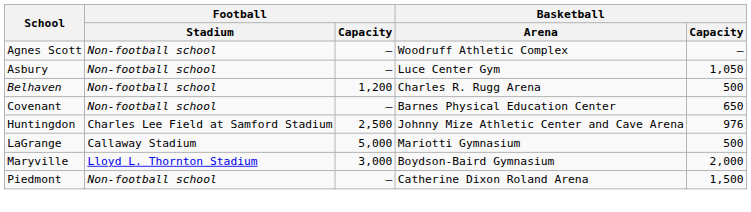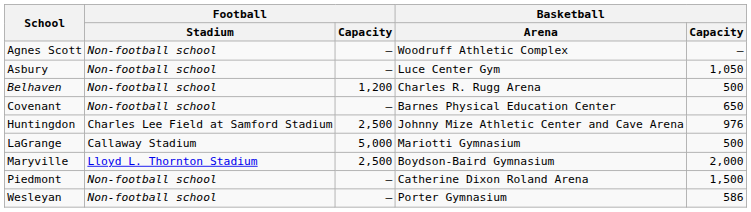 <table class="wikitable sortable">
 <tr>
 <th rowspan=2>School</th>
 <th colspan=2>Football</th>
 <th colspan=2>Basketball</th>
 </tr>
 <tr>
 <th>Stadium</th>
 <th>Capacity</th>
 <th>Arena</th>
 <th>Capacity</th>
 </tr>
 <tr>
 <td>Agnes Scott</td>
 <td><em>Non-football school</em></td>
 <td align=right>—</td>
 <td>Woodruff Athletic Complex</td>
 <td align=right>—</td>
 </tr>
 <tr>
 <td>Asbury</td>
 <td><em>Non-football school</em></td>
 <td align=right>—</td>
 <td>Luce Center Gym</td>
 <td align=right>1,050</td>
 </tr>
 <tr>
 <td><em>Belhaven</em></td>
 <td><em>Non-football school</em></td>
 <td align=right>1,200</td>
 <td>Charles R. Rugg Arena</td>
 <td align=right>500</td>
 </tr>
 <tr>
 <td>Covenant</td>
 <td><em>Non-football school</em></td>
 <td align=right>—</td>
 <td>Barnes Physical Education Center</td>
 <td align=right>650</td>
 </tr>
 <tr>
 <td>Huntingdon</td>
 <td>Charles Lee Field at Samford Stadium</td>
 <td align=right>2,500</td>
 <td>Johnny Mize Athletic Center and Cave Arena</td>
 <td align=right>976</td>
 </tr>
 <tr>
 <td>LaGrange</td>
 <td>Callaway Stadium</td>
 <td align=right>5,000</td>
 <td>Mariotti Gymnasium</td>
 <td align=right>500</td>
 </tr>
 <tr>
 <td>Maryville</td>
 <td><a href='#'>Lloyd L. Thornton Stadium</a></td>
-<td align=right>3,000</td>
+<td align=right>2,500</td>
 <td>Boydson-Baird Gymnasium</td>
 <td align=right>2,000</td>
 </tr>
 <tr>
 <td>Piedmont</td>
 <td><em>Non-football school</em></td>
 <td align="right">—</td>
 <td>Catherine Dixon Roland Arena</td>
 <td align=right>1,500</td>
 </tr>
+<tr>
+<td>Wesleyan</td>
+<td><em>Non-football school</em></td>
+<td align=right>—</td>
+<td>Porter Gymnasium</td>
+<td align=right>586</td>
+</tr>
 </table>
